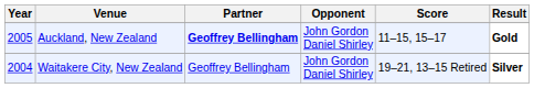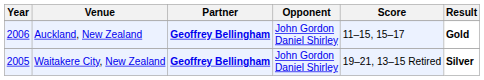 <table class="sortable wikitable" style="font-size: 90%;">
 <tr>
 <th>Year</th>
 <th>Venue</th>
 <th>Partner</th>
 <th>Opponent</th>
 <th>Score</th>
 <th>Result</th>
 </tr>
 <tr>
 </tr>
 <tr style="background:#ECF2FF">
-<td align="center"><a href='#'>2005</a></td>
+<td align="center"><a href='#'>2006</a></td>
 <td align="left"><a href='#'>Auckland</a>, <a href='#'>New Zealand</a></td>
 <td align="left"><strong> <a href='#'>Geoffrey Bellingham</a></strong></td>
 <td align="left"> <a href='#'>John Gordon</a><br> <a href='#'>Daniel Shirley</a></td>
 <td align="left">11–15, 15–17</td>
 <td style="text-align:left; background:white"> <strong>Gold</strong></td>
 </tr>
 <tr>
 </tr>
 <tr style="background:#ECF2FF">
-<td align="center"><a href='#'>2004</a></td>
+<td align="center"><a href='#'>2005</a></td>
 <td align="left"><a href='#'>Waitakere City</a>, <a href='#'>New Zealand</a></td>
-<td align="left"> <a href='#'>Geoffrey Bellingham</a></td>
+<td align="left"><strong> <a href='#'>Geoffrey Bellingham</a></strong></td>
 <td align="left"> <a href='#'>John Gordon</a><br> <a href='#'>Daniel Shirley</a></td>
 <td align="left">19–21, 13–15 Retired</td>
 <td style="text-align:left; background:white"> <strong>Silver</strong></td>
 </tr>
 </table>
